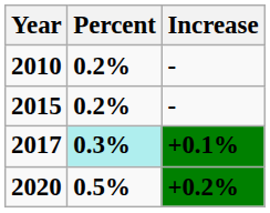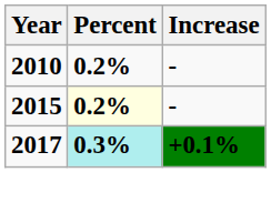 <table class="wikitable">
 <tr>
 <th><strong>Year</strong></th>
 <th><strong>Percent</strong></th>
 <th><strong>Increase</strong></th>
 </tr>
 <tr>
 <td><strong>2010</strong></td>
 <td><strong>0.2%</strong></td>
 <td style="background:"><strong>-</strong></td>
 </tr>
 <tr>
 <td><strong>2015</strong></td>
-<td><strong>0.2%</strong></td>
+<td style="background: lightyellow;"><strong>0.2%</strong></td>
 <td style="background:"><strong>-</strong></td>
 </tr>
 <tr>
 <td><strong>2017</strong></td>
 <td style="background: paleturquoise;"><strong>0.3%</strong></td>
 <td style="background: green"><strong>+0.1%</strong></td>
 </tr>
-<tr>
-<td><strong>2020</strong></td>
-<td><strong>0.5%</strong></td>
-<td style="background: green"><strong>+0.2%</strong></td>
-</tr>
 </table>
